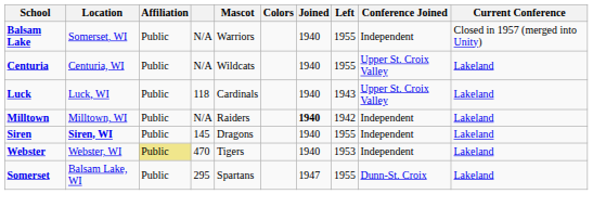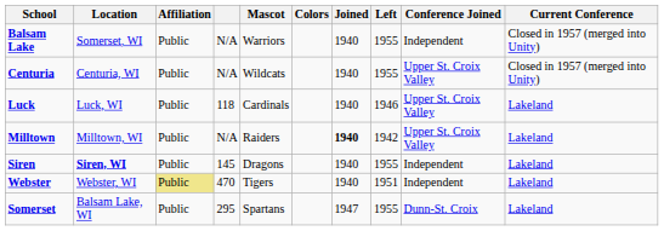 <table class="wikitable sortable">
 <tr>
 <th>School</th>
 <th>Location</th>
 <th>Affiliation</th>
 <th></th>
 <th>Mascot</th>
 <th>Colors</th>
 <th>Joined</th>
 <th>Left</th>
 <th>Conference Joined</th>
 <th>Current Conference</th>
 </tr>
 <tr>
 <td><a href='#'><strong>Balsam Lake</strong></a></td>
 <td><a href='#'>Somerset, WI</a></td>
 <td>Public</td>
 <td>N/A</td>
 <td>Warriors</td>
 <td> </td>
 <td>1940</td>
 <td>1955</td>
 <td>Independent</td>
 <td>Closed in 1957 (merged into <a href='#'>Unity</a>)</td>
 </tr>
 <tr>
 <td><a href='#'><strong>Centuria</strong></a></td>
 <td><a href='#'>Centuria, WI</a></td>
 <td>Public</td>
 <td>N/A</td>
 <td>Wildcats</td>
 <td> </td>
 <td>1940</td>
 <td>1955</td>
 <td><a href='#'>Upper St. Croix Valley</a></td>
-<td><a href='#'>Lakeland</a></td>
+<td>Closed in 1957 (merged into <a href='#'>Unity</a>)</td>
 </tr>
 <tr>
 <td><a href='#'><strong>Luck</strong></a></td>
 <td><a href='#'>Luck, WI</a></td>
 <td>Public</td>
 <td>118</td>
 <td>Cardinals</td>
 <td> </td>
 <td>1940</td>
-<td>1943</td>
+<td>1946</td>
 <td><a href='#'>Upper St. Croix Valley</a></td>
 <td><a href='#'>Lakeland</a></td>
 </tr>
 <tr>
 <td><a href='#'><strong>Milltown</strong></a></td>
 <td><a href='#'>Milltown, WI</a></td>
 <td>Public</td>
 <td>N/A</td>
 <td>Raiders</td>
 <td> </td>
 <td><strong>1940</strong></td>
 <td>1942</td>
-<td>Independent</td>
+<td><a href='#'>Upper St. Croix Valley</a></td>
 <td><a href='#'>Lakeland</a></td>
 </tr>
 <tr>
 <td><a href='#'><strong>Siren</strong></a></td>
 <td><strong><a href='#'>Siren, WI</a></strong></td>
 <td>Public</td>
 <td>145</td>
 <td>Dragons</td>
 <td> </td>
 <td>1940</td>
 <td>1955</td>
 <td>Independent</td>
 <td><a href='#'>Lakeland</a></td>
 </tr>
 <tr>
 <td><a href='#'><strong>Webster</strong></a></td>
 <td><a href='#'>Webster, WI</a></td>
 <td style="background: khaki;">Public</td>
 <td>470</td>
 <td>Tigers</td>
 <td> </td>
 <td>1940</td>
-<td>1953</td>
+<td>1951</td>
 <td>Independent</td>
 <td><a href='#'>Lakeland</a></td>
 </tr>
 <tr>
 <td><a href='#'><strong>Somerset</strong></a></td>
 <td><a href='#'>Balsam Lake, WI</a></td>
 <td>Public</td>
 <td>295</td>
 <td>Spartans</td>
 <td> </td>
 <td>1947</td>
 <td>1955</td>
 <td><a href='#'>Dunn-St. Croix</a></td>
 <td><a href='#'>Lakeland</a></td>
 </tr>
 </table>
